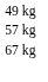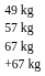 <table>
 <tr>
 <td>49 kg</td>
 <td></td>
 <td></td>
 <td></td>
 </tr>
 <tr>
 <td>57 kg</td>
 <td></td>
 <td></td>
 <td></td>
 </tr>
 <tr>
 <td>67 kg</td>
 <td></td>
 <td></td>
 <td></td>
 </tr>
+<tr>
+<td>+67 kg</td>
+<td></td>
+<td></td>
+<td></td>
+</tr>
 </table>
